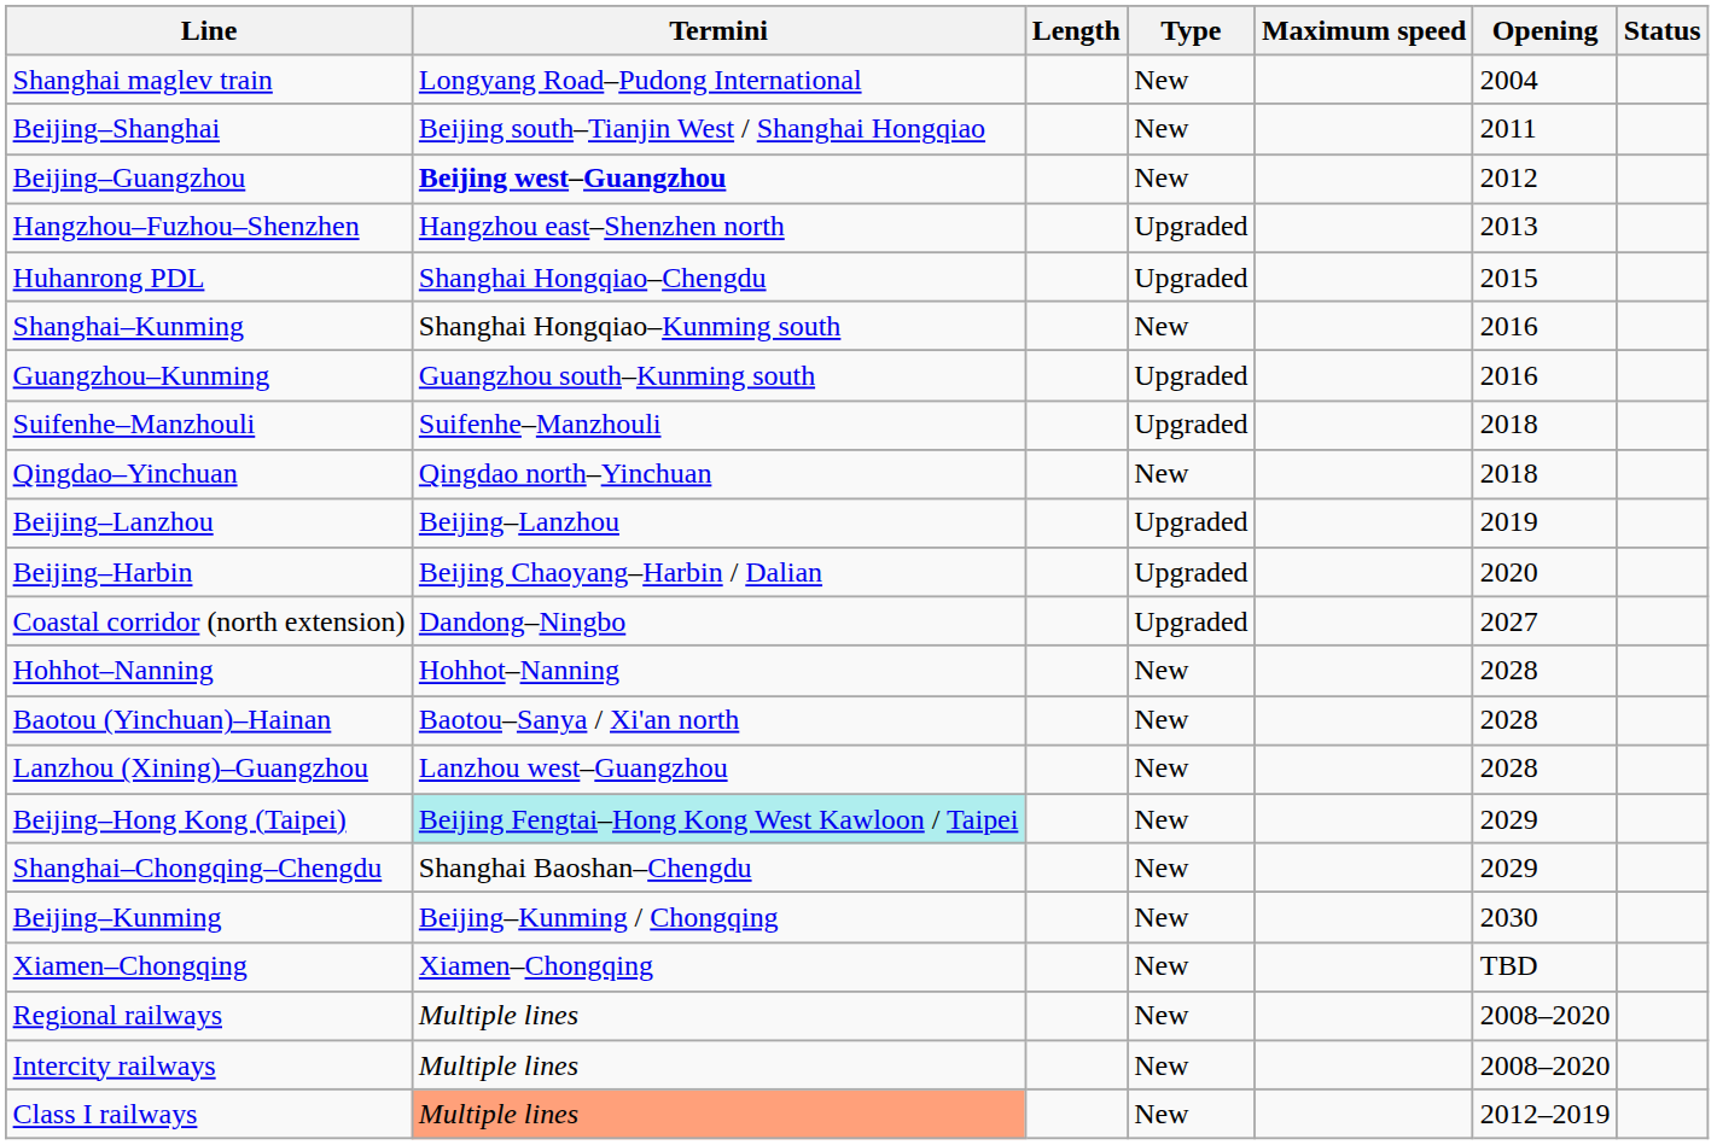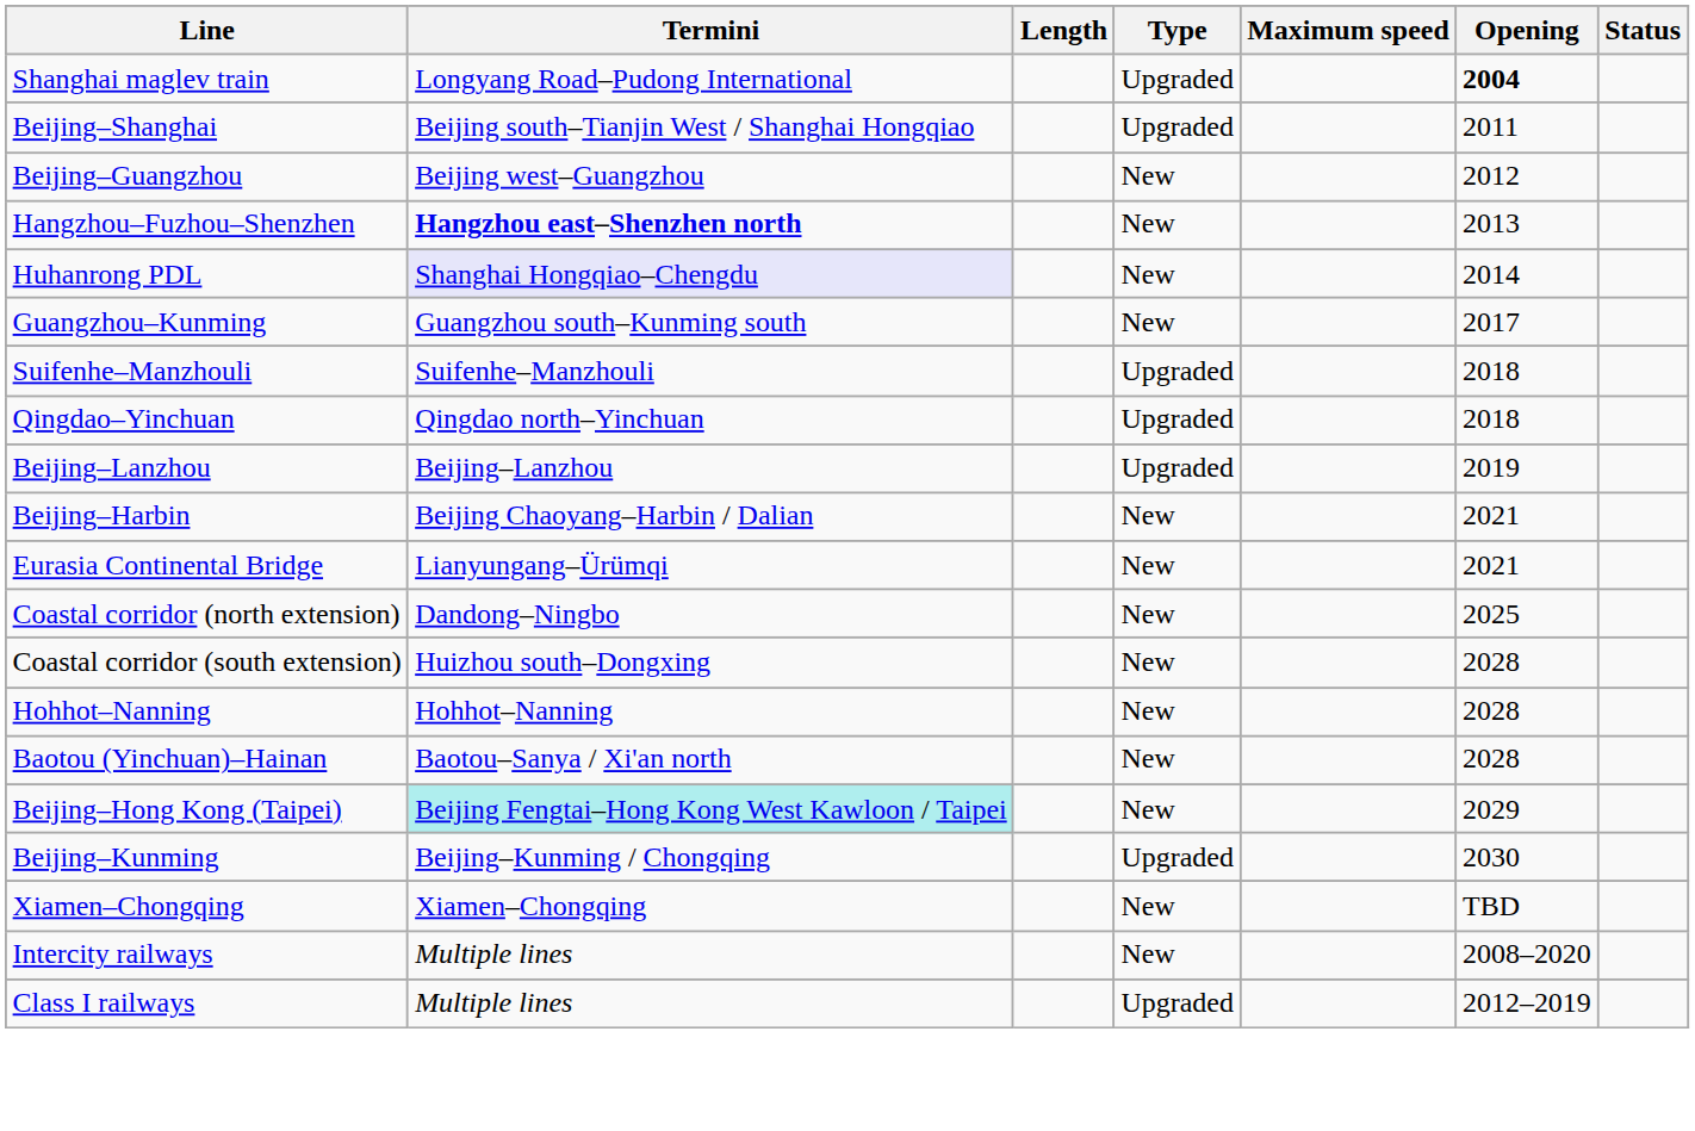 <table class="wikitable sortable static-row-numbers static-row-header-hash" style="font-size:small;">
 <tr>
 <th>Line</th>
 <th>Termini</th>
 <th data-sort-type="number">Length</th>
 <th>Type</th>
 <th>Maximum speed</th>
 <th>Opening</th>
 <th>Status</th>
 </tr>
 <tr>
 <td><a href='#'>Shanghai maglev train</a></td>
 <td><a href='#'>Longyang Road</a>–<a href='#'>Pudong International</a></td>
 <td></td>
-<td>New</td>
+<td>Upgraded</td>
 <td></td>
-<td>2004</td>
+<td><strong>2004</strong></td>
 <td></td>
 </tr>
 <tr>
 <td><a href='#'>Beijing–Shanghai</a></td>
 <td><a href='#'>Beijing south</a>–<a href='#'>Tianjin West</a> / <a href='#'>Shanghai Hongqiao</a></td>
 <td></td>
-<td>New</td>
+<td>Upgraded</td>
 <td></td>
 <td>2011</td>
 <td></td>
 </tr>
 <tr>
 <td><a href='#'>Beijing–Guangzhou</a></td>
-<td><strong><a href='#'>Beijing west</a>–<a href='#'>Guangzhou</a></strong></td>
+<td><a href='#'>Beijing west</a>–<a href='#'>Guangzhou</a></td>
 <td></td>
 <td>New</td>
 <td></td>
 <td>2012</td>
 <td></td>
 </tr>
 <tr>
 <td><a href='#'>Hangzhou–Fuzhou–Shenzhen</a></td>
-<td><a href='#'>Hangzhou east</a>–<a href='#'>Shenzhen north</a></td>
+<td><strong><a href='#'>Hangzhou east</a>–<a href='#'>Shenzhen north</a></strong></td>
 <td></td>
-<td>Upgraded</td>
+<td>New</td>
 <td></td>
 <td>2013</td>
 <td></td>
 </tr>
 <tr>
 <td><a href='#'>Huhanrong PDL</a></td>
-<td><a href='#'>Shanghai Hongqiao</a>–<a href='#'>Chengdu</a></td>
-<td></td>
-<td>Upgraded</td>
-<td></td>
-<td>2015</td>
-<td></td>
-</tr>
-<tr>
-<td><a href='#'>Shanghai–Kunming</a></td>
-<td>Shanghai Hongqiao–<a href='#'>Kunming south</a></td>
+<td style="background: lavender;"><a href='#'>Shanghai Hongqiao</a>–<a href='#'>Chengdu</a></td>
 <td></td>
 <td>New</td>
 <td></td>
-<td>2016</td>
+<td>2014</td>
 <td></td>
 </tr>
 <tr>
 <td><a href='#'>Guangzhou–Kunming</a></td>
 <td><a href='#'>Guangzhou south</a>–<a href='#'>Kunming south</a></td>
 <td></td>
-<td>Upgraded</td>
+<td>New</td>
 <td></td>
-<td>2016</td>
+<td>2017</td>
 <td></td>
 </tr>
 <tr>
 <td><a href='#'>Suifenhe–Manzhouli</a></td>
 <td><a href='#'>Suifenhe</a>–<a href='#'>Manzhouli</a></td>
 <td></td>
 <td>Upgraded</td>
 <td></td>
 <td>2018</td>
 <td></td>
 </tr>
 <tr>
 <td><a href='#'>Qingdao–Yinchuan</a></td>
 <td><a href='#'>Qingdao north</a>–<a href='#'>Yinchuan</a></td>
 <td></td>
-<td>New</td>
+<td>Upgraded</td>
 <td></td>
 <td>2018</td>
 <td></td>
 </tr>
 <tr>
 <td><a href='#'>Beijing–Lanzhou</a></td>
 <td><a href='#'>Beijing</a>–<a href='#'>Lanzhou</a></td>
 <td></td>
 <td>Upgraded</td>
 <td></td>
 <td>2019</td>
 <td></td>
 </tr>
 <tr>
 <td><a href='#'>Beijing–Harbin</a></td>
 <td><a href='#'>Beijing Chaoyang</a>–<a href='#'>Harbin</a> / <a href='#'>Dalian</a></td>
 <td></td>
-<td>Upgraded</td>
+<td>New</td>
 <td></td>
-<td>2020</td>
+<td>2021</td>
+<td></td>
+</tr>
+<tr>
+<td><a href='#'>Eurasia Continental Bridge</a></td>
+<td><a href='#'>Lianyungang</a>–<a href='#'>Ürümqi</a></td>
+<td></td>
+<td>New</td>
+<td></td>
+<td>2021</td>
 <td></td>
 </tr>
 <tr>
 <td><a href='#'>Coastal corridor</a> (north extension)</td>
 <td><a href='#'>Dandong</a>–<a href='#'>Ningbo</a></td>
 <td></td>
-<td>Upgraded</td>
+<td>New</td>
 <td></td>
-<td>2027</td>
+<td>2025</td>
+<td></td>
+</tr>
+<tr>
+<td>Coastal corridor (south extension)</td>
+<td><a href='#'>Huizhou south</a>–<a href='#'>Dongxing</a></td>
+<td></td>
+<td>New</td>
+<td></td>
+<td>2028</td>
 <td></td>
 </tr>
 <tr>
 <td><a href='#'>Hohhot–Nanning</a></td>
 <td><a href='#'>Hohhot</a>–<a href='#'>Nanning</a></td>
 <td></td>
 <td>New</td>
 <td></td>
 <td>2028</td>
 <td></td>
 </tr>
 <tr>
 <td><a href='#'>Baotou (Yinchuan)–Hainan</a></td>
 <td><a href='#'>Baotou</a>–<a href='#'>Sanya</a> / <a href='#'>Xi'an north</a></td>
 <td></td>
 <td>New</td>
 <td></td>
 <td>2028</td>
 <td></td>
 </tr>
 <tr>
-<td><a href='#'>Lanzhou (Xining)–Guangzhou</a></td>
-<td><a href='#'>Lanzhou west</a>–<a href='#'>Guangzhou</a></td>
-<td></td>
-<td>New</td>
-<td></td>
-<td>2028</td>
-<td></td>
-</tr>
-<tr>
 <td><a href='#'>Beijing–Hong Kong (Taipei)</a></td>
 <td style="background: paleturquoise;"><a href='#'>Beijing Fengtai</a>–<a href='#'>Hong Kong West Kawloon</a> / <a href='#'>Taipei</a></td>
-<td></td>
-<td>New</td>
-<td></td>
-<td>2029</td>
-<td></td>
-</tr>
-<tr>
-<td><a href='#'>Shanghai–Chongqing–Chengdu</a></td>
-<td>Shanghai Baoshan–<a href='#'>Chengdu</a></td>
 <td></td>
 <td>New</td>
 <td></td>
 <td>2029</td>
 <td></td>
 </tr>
 <tr>
 <td><a href='#'>Beijing–Kunming</a></td>
 <td><a href='#'>Beijing</a>–<a href='#'>Kunming</a> / <a href='#'>Chongqing</a></td>
 <td></td>
-<td>New</td>
+<td>Upgraded</td>
 <td></td>
 <td>2030</td>
 <td></td>
 </tr>
 <tr>
 <td><a href='#'>Xiamen–Chongqing</a></td>
 <td><a href='#'>Xiamen</a>–<a href='#'>Chongqing</a></td>
 <td></td>
 <td>New</td>
 <td></td>
 <td>TBD</td>
 <td></td>
 </tr>
 <tr>
-<td><a href='#'>Regional railways</a></td>
-<td><em>Multiple lines</em></td>
-<td></td>
-<td>New</td>
-<td></td>
-<td>2008–2020</td>
-<td></td>
-</tr>
-<tr>
 <td><a href='#'>Intercity railways</a></td>
 <td><em>Multiple lines</em></td>
 <td></td>
 <td>New</td>
 <td></td>
 <td>2008–2020</td>
 <td></td>
 </tr>
 <tr>
 <td><a href='#'>Class I railways</a></td>
-<td style="background: lightsalmon;"><em>Multiple lines</em></td>
+<td><em>Multiple lines</em></td>
 <td></td>
-<td>New</td>
+<td>Upgraded</td>
 <td></td>
 <td>2012–2019</td>
 <td></td>
 </tr>
 </table>
